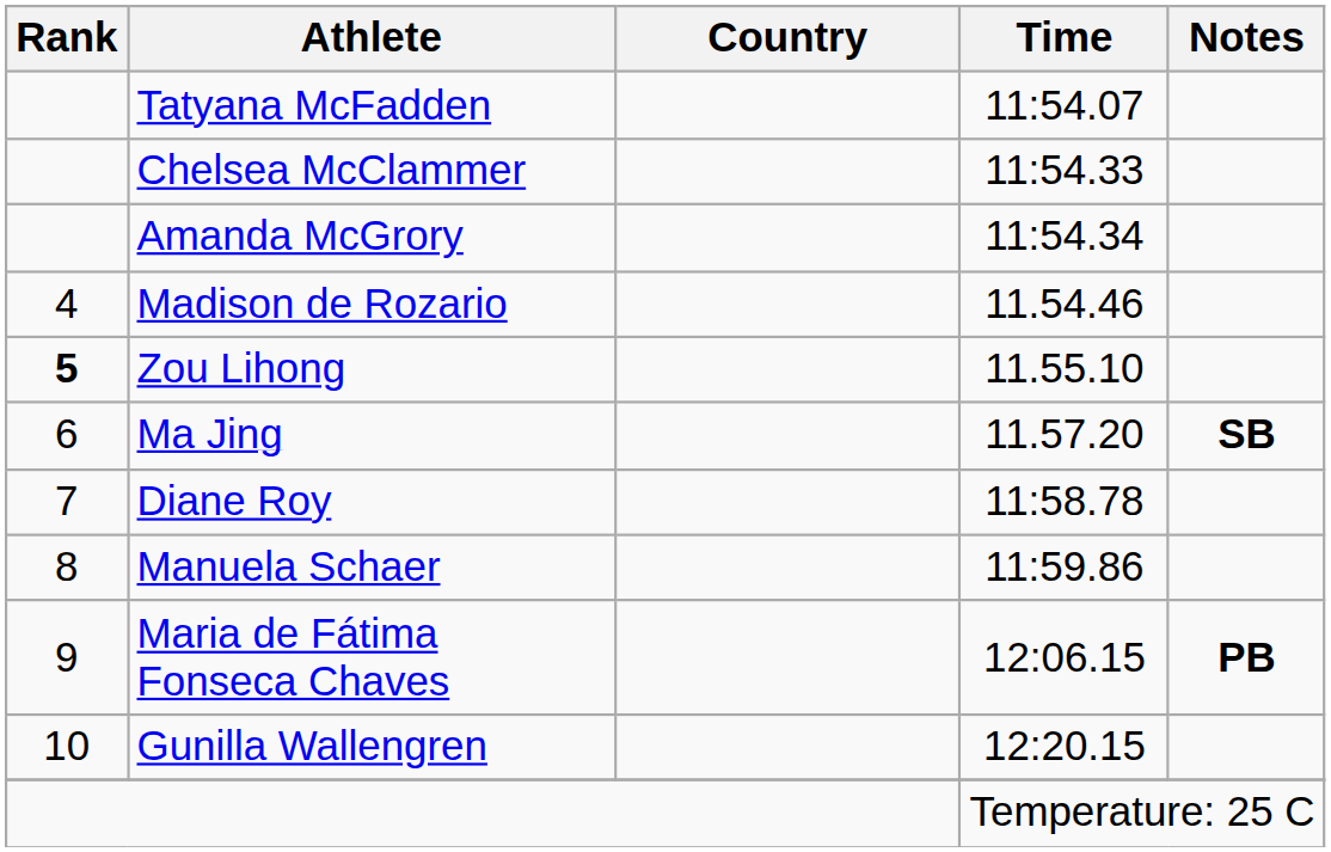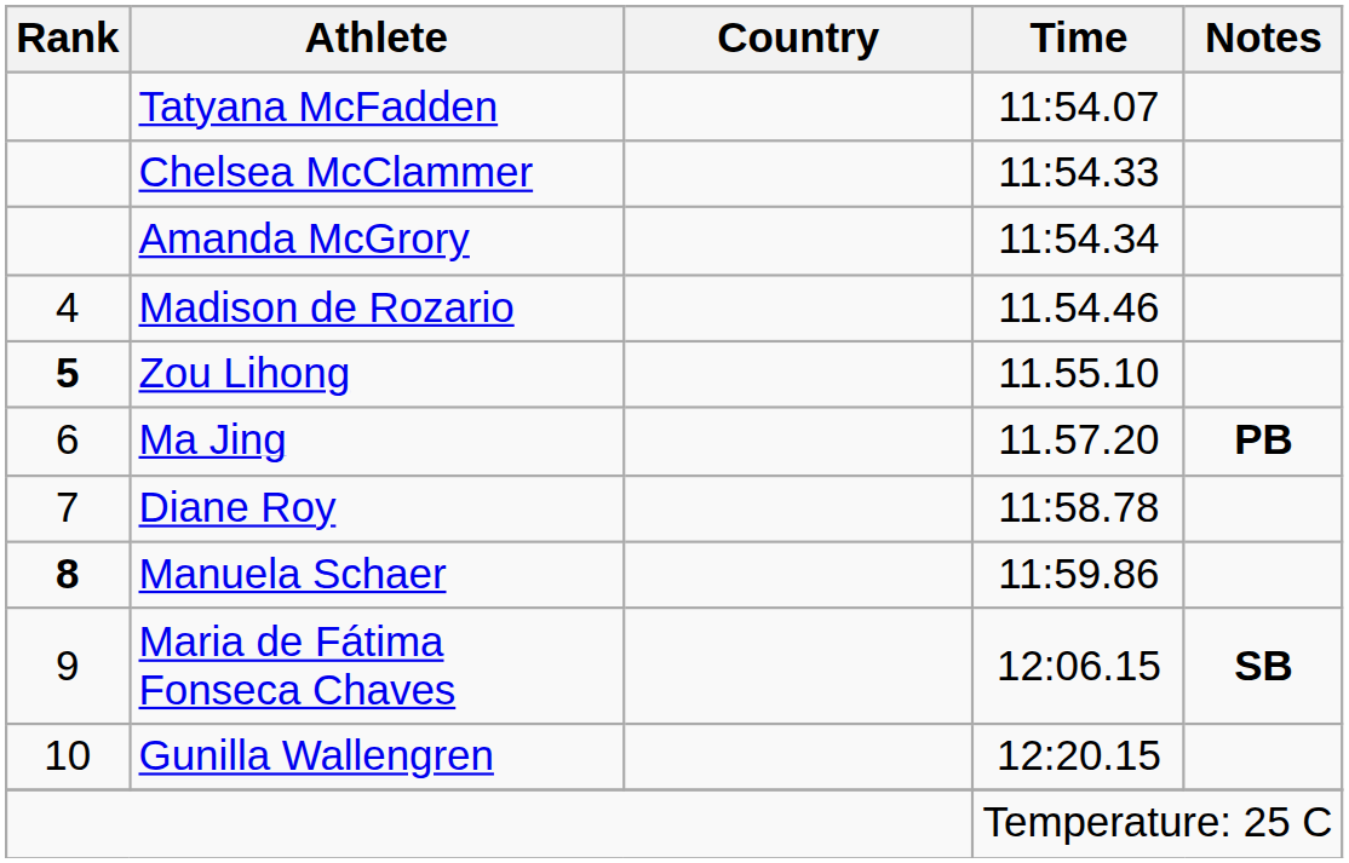 <table class="wikitable sortable" style="text-align:center">
 <tr>
 <th>Rank</th>
 <th style="width:180px">Athlete</th>
 <th style="width:125px">Country</th>
 <th>Time</th>
 <th>Notes</th>
 </tr>
 <tr>
 <td></td>
 <td style="text-align:left;"><a href='#'>Tatyana McFadden</a></td>
 <td style="text-align:left;"></td>
 <td>11:54.07</td>
 <td></td>
 </tr>
 <tr>
 <td></td>
 <td style="text-align:left;"><a href='#'>Chelsea McClammer</a></td>
 <td style="text-align:left;"></td>
 <td>11:54.33</td>
 <td></td>
 </tr>
 <tr>
 <td></td>
 <td style="text-align:left;"><a href='#'>Amanda McGrory</a></td>
 <td style="text-align:left;"></td>
 <td>11:54.34</td>
 <td></td>
 </tr>
 <tr>
 <td>4</td>
 <td style="text-align:left;"><a href='#'>Madison de Rozario</a></td>
 <td style="text-align:left;"></td>
 <td>11.54.46</td>
 <td></td>
 </tr>
 <tr>
 <td><strong>5</strong></td>
 <td style="text-align:left;"><a href='#'>Zou Lihong</a></td>
 <td style="text-align:left;"></td>
 <td>11.55.10</td>
 <td></td>
 </tr>
 <tr>
 <td>6</td>
 <td style="text-align:left;"><a href='#'>Ma Jing</a></td>
 <td style="text-align:left;"></td>
 <td>11.57.20</td>
-<td><strong>SB</strong></td>
+<td><strong>PB</strong></td>
 </tr>
 <tr>
 <td>7</td>
 <td style="text-align:left;"><a href='#'>Diane Roy</a></td>
 <td style="text-align:left;"></td>
 <td>11:58.78</td>
 <td></td>
 </tr>
 <tr>
-<td>8</td>
+<td><strong>8</strong></td>
 <td style="text-align:left;"><a href='#'>Manuela Schaer</a></td>
 <td style="text-align:left;"></td>
 <td>11:59.86</td>
 <td></td>
 </tr>
 <tr>
 <td>9</td>
 <td style="text-align:left;"><a href='#'>Maria de Fátima Fonseca Chaves</a></td>
 <td style="text-align:left;"></td>
 <td>12:06.15</td>
-<td><strong>PB</strong></td>
+<td><strong>SB</strong></td>
 </tr>
 <tr>
 <td>10</td>
 <td style="text-align:left;"><a href='#'>Gunilla Wallengren</a></td>
 <td style="text-align:left;"></td>
 <td>12:20.15</td>
 <td></td>
 </tr>
 <tr class="sortbottom">
 </tr>
 <tr class="sortbottom">
 <td colspan="3"></td>
 <td colspan="2">Temperature: 25 C</td>
 </tr>
 </table>
